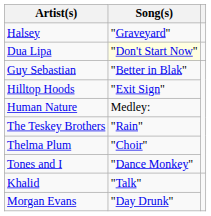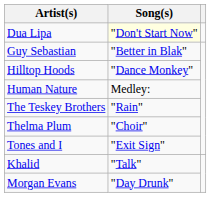 <table class="wikitable plainrowheaders">
 <tr>
 <th scope="col">Artist(s)</th>
 <th scope="col">Song(s)</th>
 <th scope="col"></th>
-</tr>
-<tr>
-<td><a href='#'>Halsey</a></td>
-<td>"<a href='#'>Graveyard</a>"</td>
-<td></td>
 </tr>
 <tr>
 <td><a href='#'>Dua Lipa</a></td>
 <td style="background: lightyellow;">"<a href='#'>Don't Start Now</a>"</td>
 <td></td>
 </tr>
 <tr>
 <td><a href='#'>Guy Sebastian</a></td>
 <td>"<a href='#'>Better in Blak</a>"</td>
 <td rowspan="6"></td>
 </tr>
 <tr>
 <td><a href='#'>Hilltop Hoods</a></td>
-<td>"<a href='#'>Exit Sign</a>"</td>
+<td>"<a href='#'>Dance Monkey</a>"</td>
 </tr>
 <tr>
 <td><a href='#'>Human Nature</a></td>
 <td>Medley:<br></td>
 </tr>
 <tr>
 <td><a href='#'>The Teskey Brothers</a></td>
 <td>"<a href='#'>Rain</a>"</td>
 </tr>
 <tr>
 <td><a href='#'>Thelma Plum</a></td>
 <td>"<a href='#'>Choir</a>"</td>
 </tr>
 <tr>
 <td><a href='#'>Tones and I</a></td>
-<td>"<a href='#'>Dance Monkey</a>"</td>
+<td>"<a href='#'>Exit Sign</a>"</td>
 </tr>
 <tr>
 <td><a href='#'>Khalid</a></td>
 <td>"<a href='#'>Talk</a>"</td>
 <td rowspan="2"></td>
 </tr>
 <tr>
 <td><a href='#'>Morgan Evans</a></td>
 <td>"<a href='#'>Day Drunk</a>"</td>
 </tr>
 </table>
